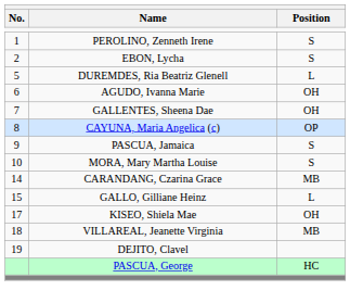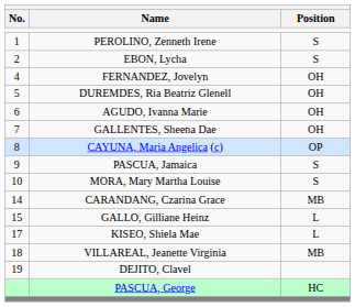 <table class='wikitable mw-collapsible mw-collapsed' style="text-align: center; width: 500px; border: none">
 <tr>
 <th style='text-align: left;' colspan=3></th>
 </tr>
 <tr>
 <th style='width: 7%;'>No.</th>
 <th>Name</th>
 <th style='width: 20%;'>Position</th>
 </tr>
 <tr>
 <td style='border: none;'></td>
 </tr>
 <tr>
 <td>1</td>
 <td>PEROLINO, Zenneth Irene</td>
 <td>S</td>
 </tr>
 <tr>
 <td>2</td>
 <td>EBON, Lycha</td>
 <td>S</td>
 </tr>
 <tr>
+<td>4</td>
+<td>FERNANDEZ, Jovelyn</td>
+<td>OH</td>
+</tr>
+<tr>
 <td>5</td>
 <td>DUREMDES, Ria Beatriz Glenell</td>
-<td>L</td>
+<td>OH</td>
 </tr>
 <tr>
 <td>6</td>
 <td>AGUDO, Ivanna Marie</td>
 <td>OH</td>
 </tr>
 <tr>
 <td>7</td>
 <td>GALLENTES, Sheena Dae</td>
 <td>OH</td>
 </tr>
 <tr bgcolor=#D0E6FF>
 <td>8</td>
 <td><a href='#'>CAYUNA, Maria Angelica</a> (<a href='#'>c</a>)</td>
 <td>OP</td>
 </tr>
 <tr>
 <td>9</td>
 <td>PASCUA, Jamaica</td>
 <td>S</td>
 </tr>
 <tr>
 <td>10</td>
 <td>MORA, Mary Martha Louise</td>
 <td>S</td>
 </tr>
 <tr>
 <td>14</td>
 <td>CARANDANG, Czarina Grace</td>
 <td>MB</td>
 </tr>
 <tr>
 <td>15</td>
 <td>GALLO, Gilliane Heinz</td>
 <td>L</td>
 </tr>
 <tr>
 <td>17</td>
 <td>KISEO, Shiela Mae</td>
-<td>OH</td>
+<td>L</td>
 </tr>
 <tr>
 <td>18</td>
 <td>VILLAREAL, Jeanette Virginia</td>
 <td>MB</td>
 </tr>
 <tr>
 <td>19</td>
 <td>DEJITO, Clavel</td>
 <td></td>
 </tr>
 <tr bgcolor=#BBFFCC>
 <td></td>
 <td><a href='#'>PASCUA, George</a></td>
 <td>HC</td>
 </tr>
 <tr>
 <th style='background: grey;' colspan=3></th>
 </tr>
 </table>
